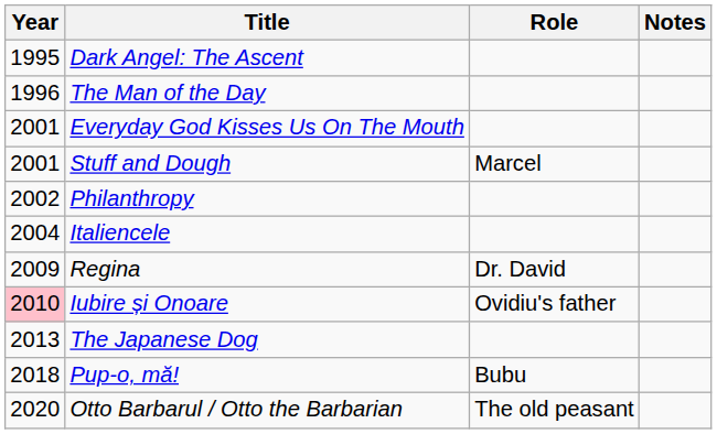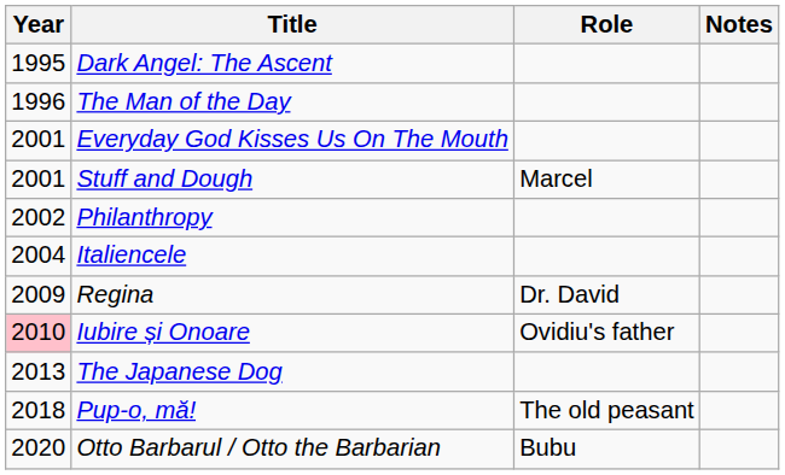 <table class="wikitable sortable">
 <tr>
 <th>Year</th>
 <th>Title</th>
 <th>Role</th>
 <th class="unsortable">Notes</th>
 </tr>
 <tr>
 <td>1995</td>
 <td><em><a href='#'>Dark Angel: The Ascent</a></em></td>
 <td></td>
 <td></td>
 </tr>
 <tr>
 <td>1996</td>
 <td><em><a href='#'>The Man of the Day</a></em></td>
 <td></td>
 <td></td>
 </tr>
 <tr>
 <td>2001</td>
 <td><em><a href='#'>Everyday God Kisses Us On The Mouth</a></em></td>
 <td></td>
 <td></td>
 </tr>
 <tr>
 <td>2001</td>
 <td><em><a href='#'>Stuff and Dough</a></em></td>
 <td>Marcel</td>
 <td></td>
 </tr>
 <tr>
 <td>2002</td>
 <td><em><a href='#'>Philanthropy</a></em></td>
 <td></td>
 <td></td>
 </tr>
 <tr>
 <td>2004</td>
 <td><em><a href='#'>Italiencele</a></em></td>
 <td></td>
 <td></td>
 </tr>
 <tr>
 <td>2009</td>
 <td><em>Regina</em></td>
 <td>Dr. David</td>
 <td></td>
 </tr>
 <tr>
 <td style="background: pink;">2010</td>
 <td><em><a href='#'>Iubire și Onoare</a></em></td>
 <td>Ovidiu's father</td>
 <td></td>
 </tr>
 <tr>
 <td>2013</td>
 <td><em><a href='#'>The Japanese Dog</a></em></td>
 <td></td>
 <td></td>
 </tr>
 <tr>
 <td>2018</td>
 <td><em><a href='#'>Pup-o, mă!</a></em></td>
-<td>Bubu</td>
+<td>The old peasant</td>
 <td></td>
 </tr>
 <tr>
 <td>2020</td>
 <td><em>Otto Barbarul / Otto the Barbarian</em></td>
-<td>The old peasant</td>
+<td>Bubu</td>
 <td></td>
 </tr>
 </table>
